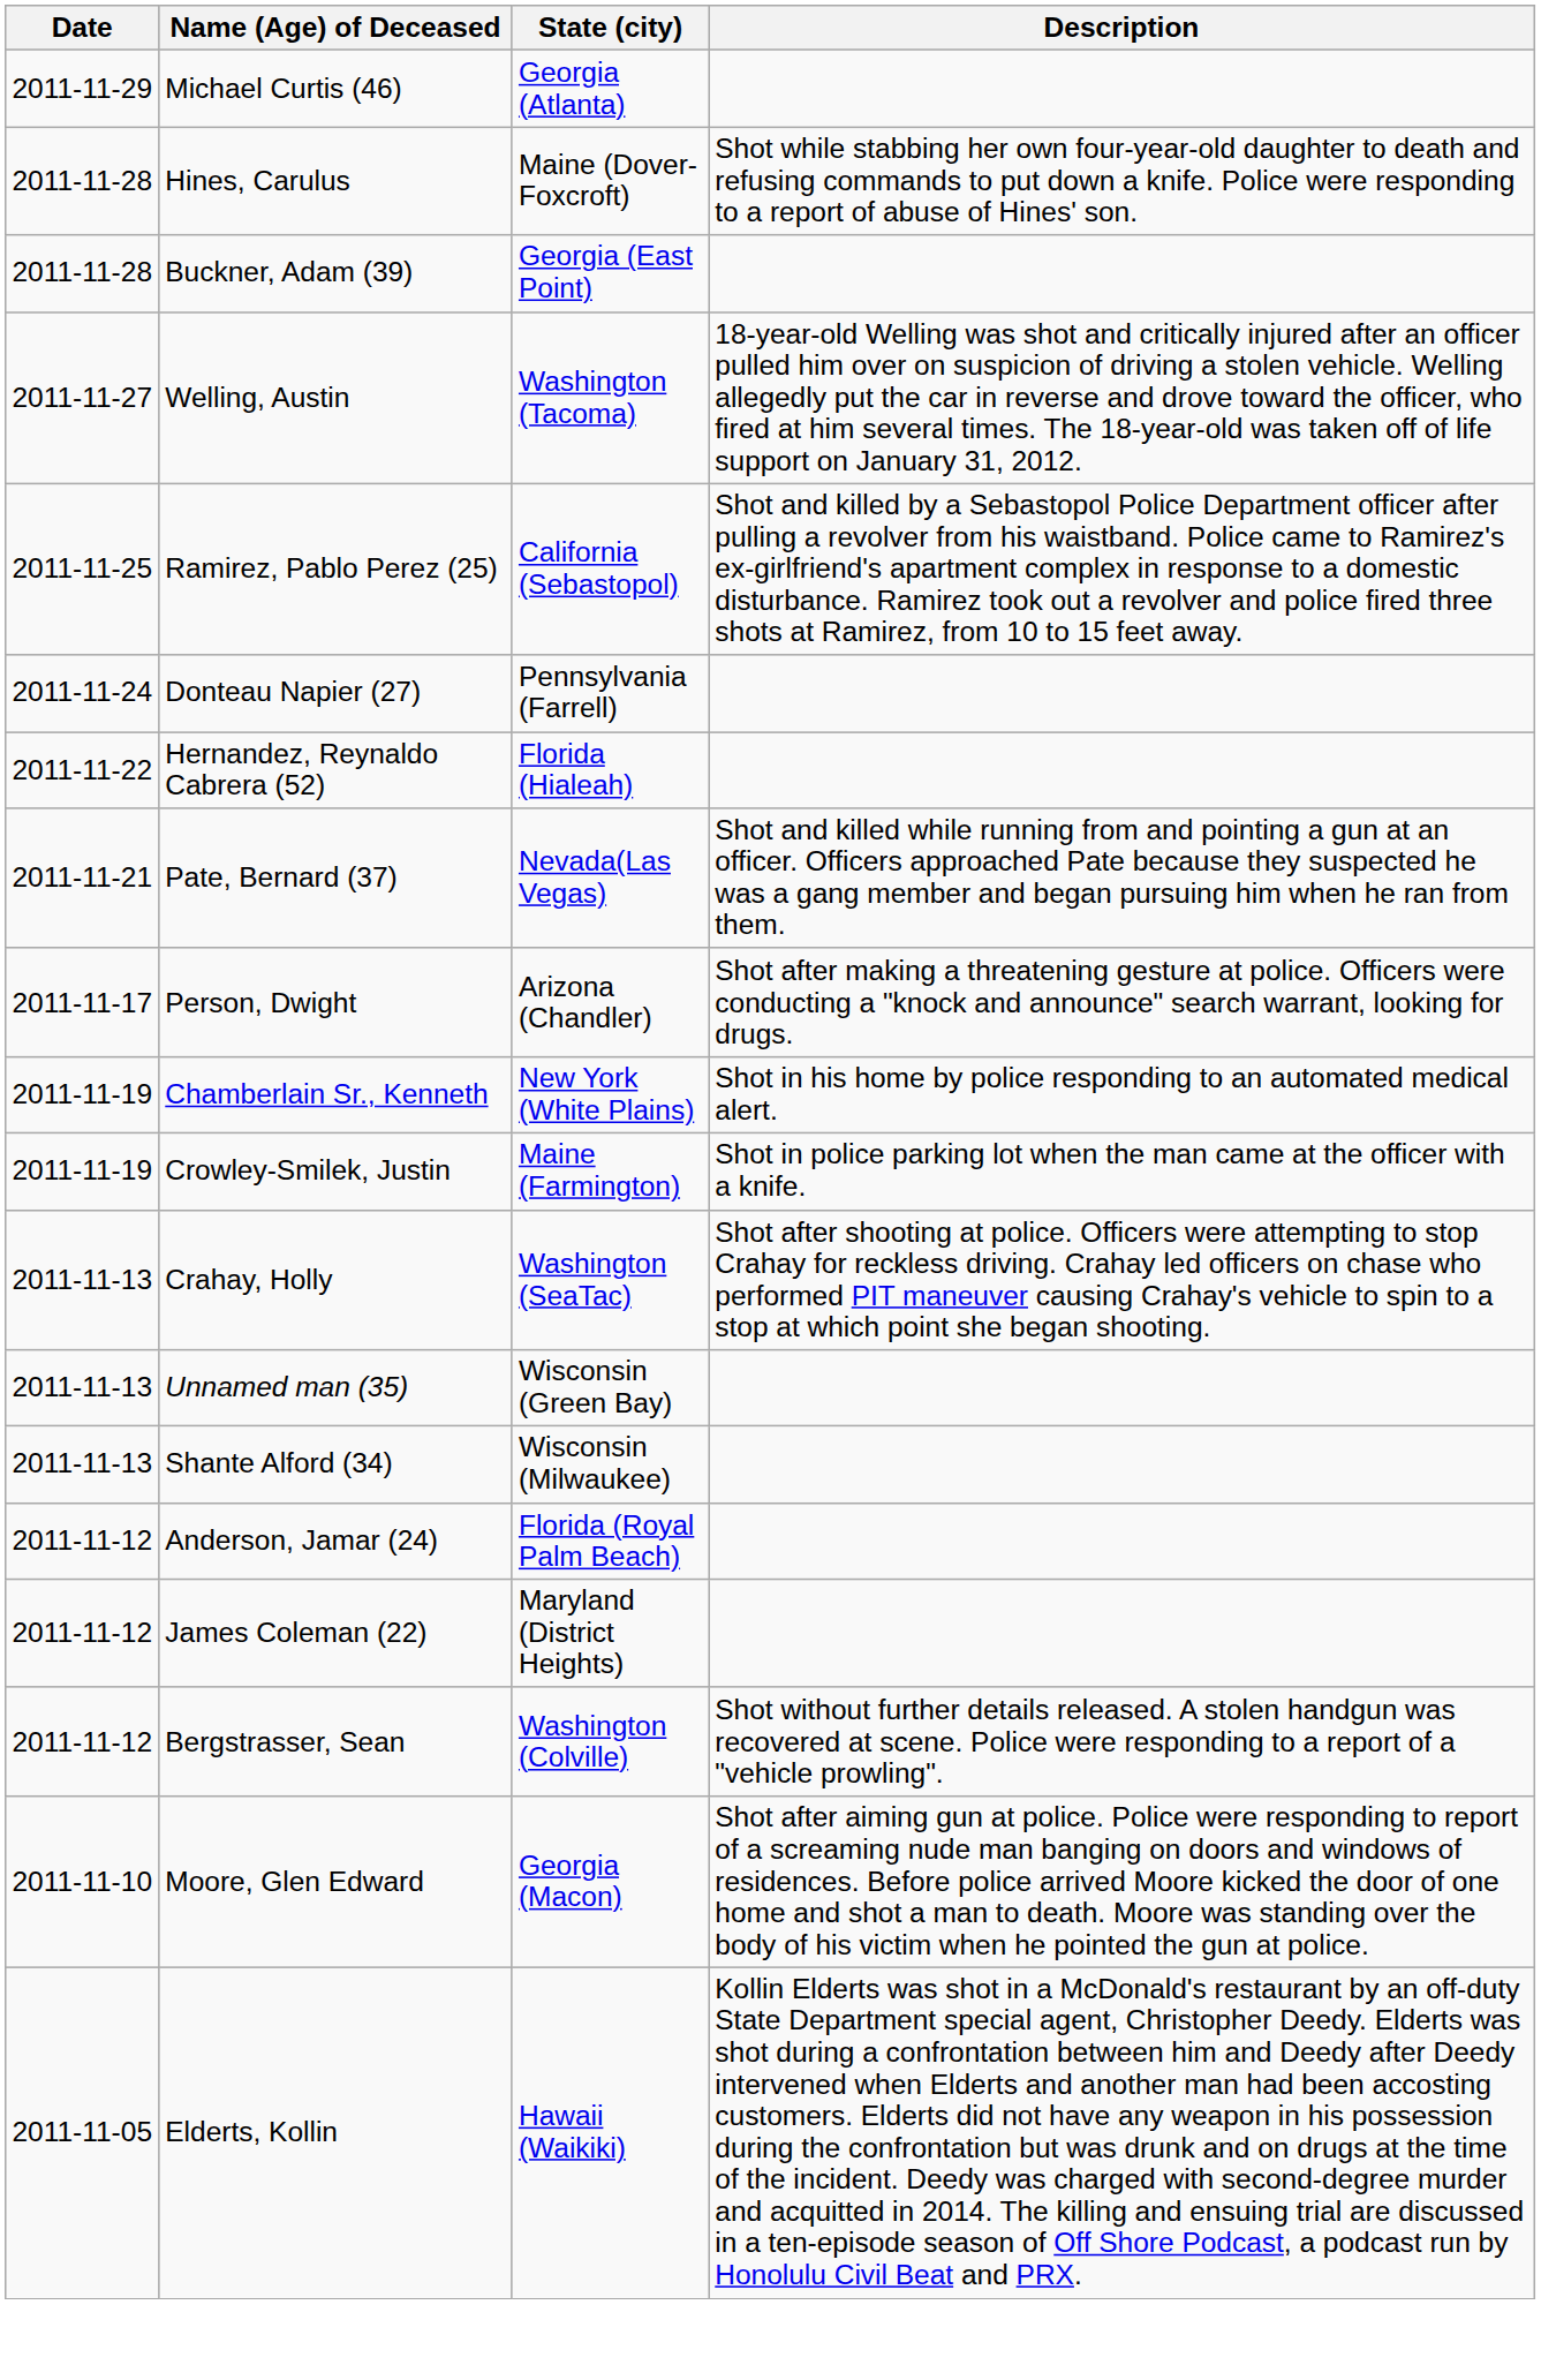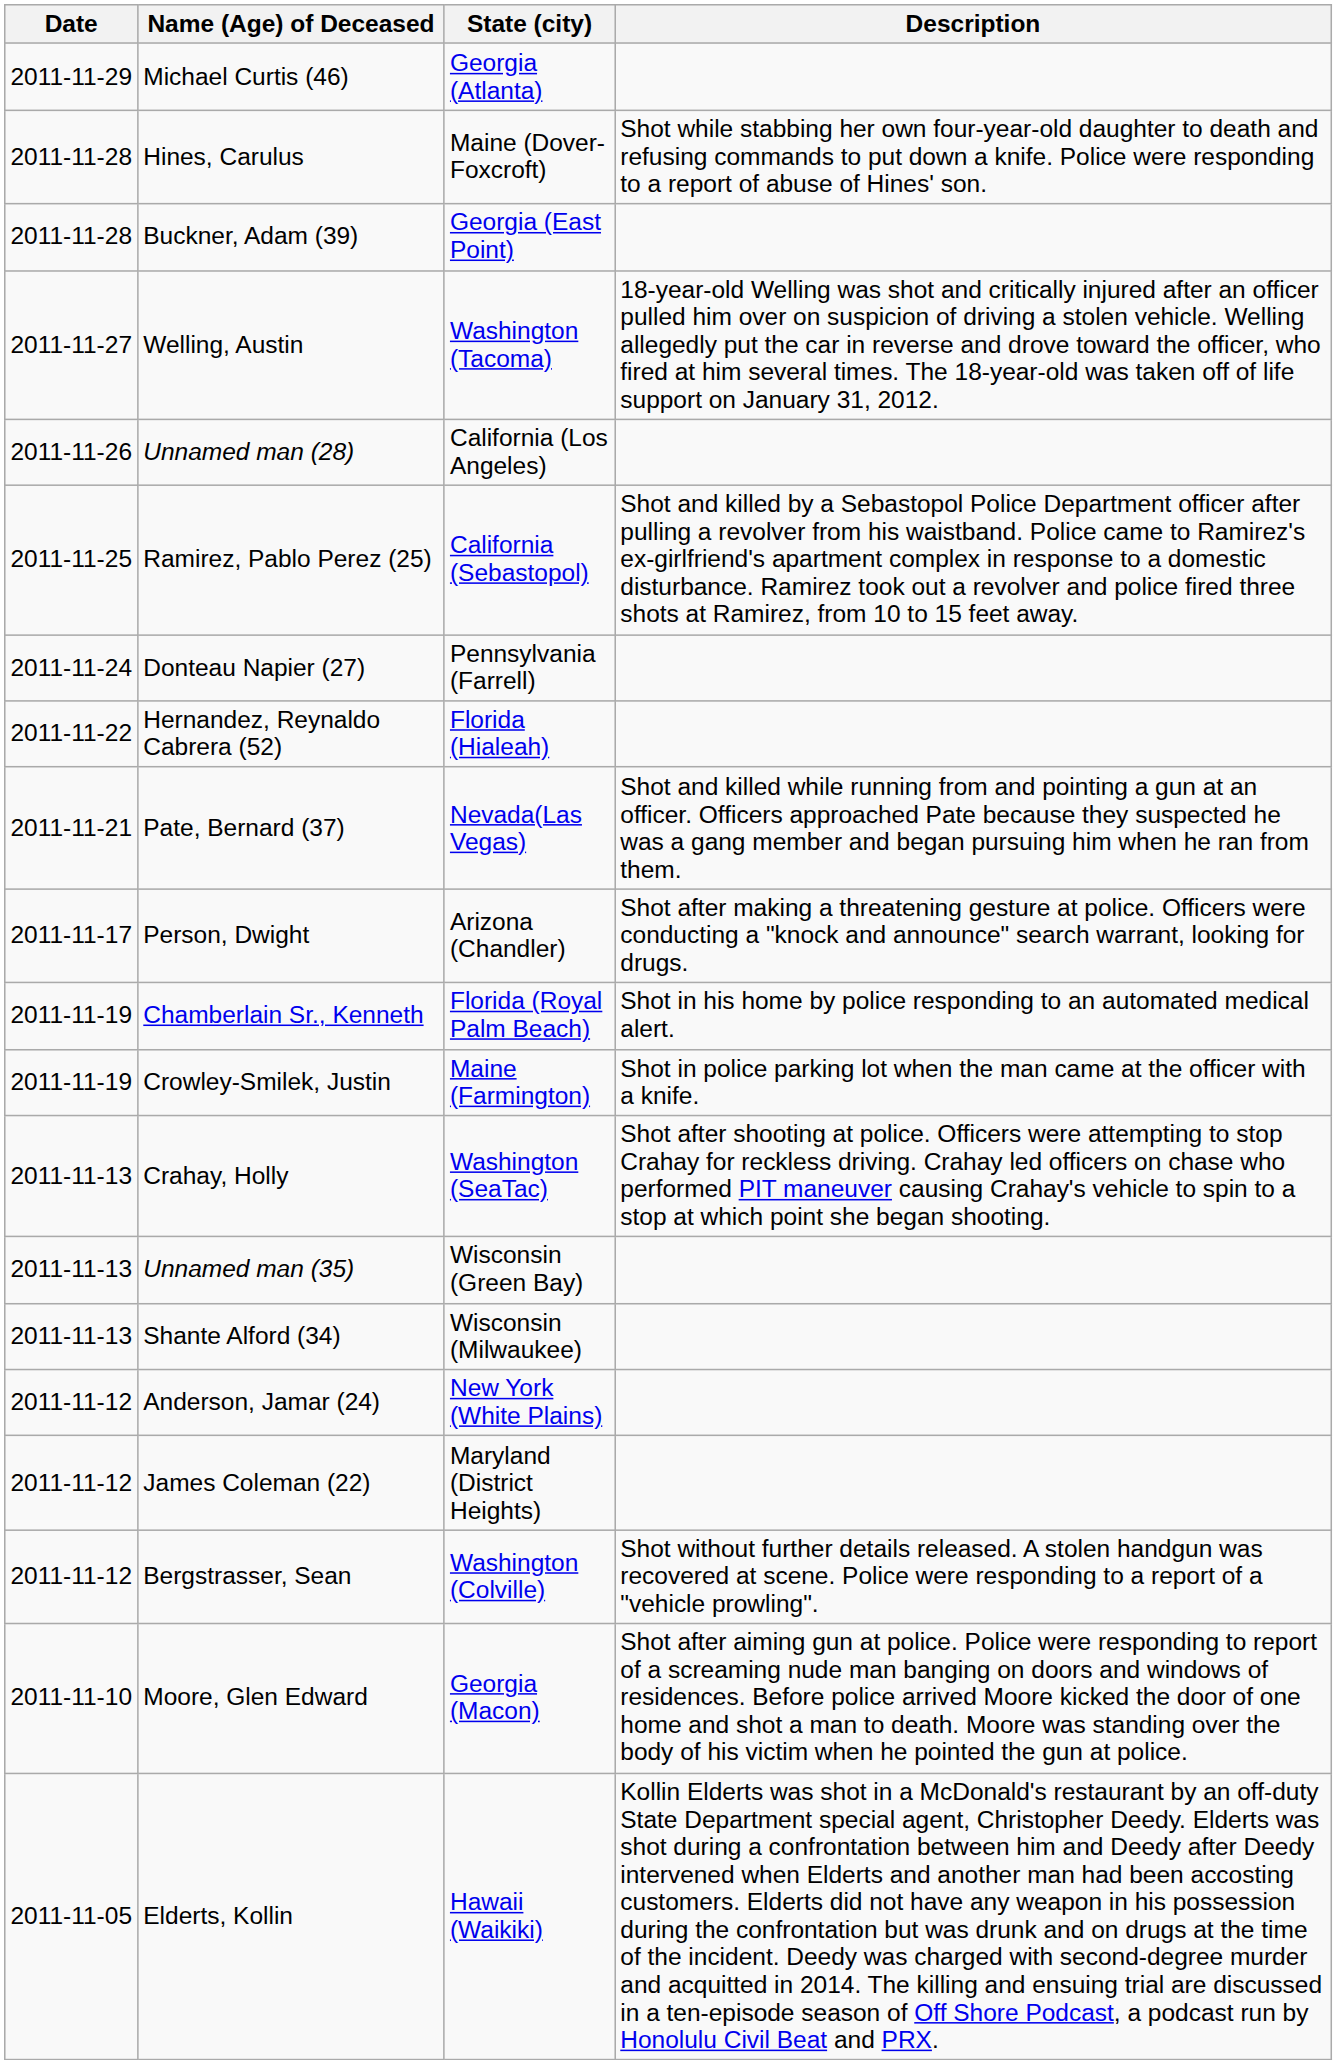 <table class="wikitable sortable" id="killed">
 <tr>
 <th>Date</th>
 <th nowrap>Name (Age) of Deceased</th>
 <th>State (city)</th>
 <th>Description</th>
 </tr>
 <tr>
 <td>2011-11-29</td>
 <td>Michael Curtis (46)</td>
 <td><a href='#'>Georgia (Atlanta)</a></td>
 <td></td>
 </tr>
 <tr>
 <td>2011-11-28</td>
 <td>Hines, Carulus</td>
 <td>Maine (Dover-Foxcroft)</td>
 <td>Shot while stabbing her own four-year-old daughter to death and refusing commands to put down a knife.  Police were responding to a report of abuse of Hines' son.</td>
 </tr>
 <tr>
 <td>2011-11-28</td>
 <td>Buckner, Adam (39)</td>
 <td><a href='#'>Georgia (East Point)</a></td>
 <td></td>
 </tr>
 <tr>
 <td>2011-11-27</td>
 <td>Welling, Austin</td>
 <td><a href='#'>Washington (Tacoma)</a></td>
 <td>18-year-old Welling was shot and critically injured after an officer pulled him over on suspicion of driving a stolen vehicle. Welling allegedly put the car in reverse and drove toward the officer, who fired at him several times. The 18-year-old was taken off of life support on January 31, 2012.</td>
+</tr>
+<tr>
+<td>2011-11-26</td>
+<td><em>Unnamed man (28)</em></td>
+<td>California (Los Angeles)</td>
+<td></td>
 </tr>
 <tr>
 <td>2011-11-25</td>
 <td>Ramirez, Pablo Perez (25)</td>
 <td><a href='#'>California (Sebastopol)</a></td>
 <td>Shot and killed by  a Sebastopol Police Department officer after pulling a revolver from his waistband. Police came to Ramirez's ex-girlfriend's apartment complex in response to a domestic disturbance. Ramirez took out a revolver and police fired three shots at Ramirez, from 10 to 15 feet away.</td>
 </tr>
 <tr>
 <td>2011-11-24</td>
 <td>Donteau Napier (27)</td>
 <td>Pennsylvania (Farrell)</td>
 <td></td>
 </tr>
 <tr>
 <td>2011-11-22</td>
 <td>Hernandez, Reynaldo Cabrera (52)</td>
 <td><a href='#'>Florida (Hialeah)</a></td>
 <td></td>
 </tr>
 <tr>
 <td>2011-11-21</td>
 <td>Pate, Bernard (37)</td>
 <td><a href='#'>Nevada(Las Vegas)</a></td>
 <td>Shot and killed while running from and pointing a gun at an officer. Officers approached Pate because they suspected he was a gang member and began pursuing him when he ran from them.</td>
 </tr>
 <tr>
 <td>2011-11-17</td>
 <td>Person, Dwight</td>
 <td>Arizona (Chandler)</td>
 <td>Shot after making a threatening gesture at police.  Officers were conducting a "knock and announce" search warrant, looking for drugs.</td>
 </tr>
 <tr>
 <td>2011-11-19</td>
 <td><a href='#'>Chamberlain Sr., Kenneth</a></td>
-<td><a href='#'>New York (White Plains)</a></td>
+<td><a href='#'>Florida (Royal Palm Beach)</a></td>
 <td>Shot in his home by police responding to an automated medical alert.</td>
 </tr>
 <tr>
 <td>2011-11-19</td>
 <td>Crowley-Smilek, Justin</td>
 <td><a href='#'>Maine (Farmington)</a></td>
 <td>Shot in police parking lot when the man came at the officer with a knife.</td>
 </tr>
 <tr>
 <td nowrap>2011-11-13</td>
 <td>Crahay, Holly</td>
 <td><a href='#'>Washington (SeaTac)</a></td>
 <td>Shot after shooting at police.  Officers were attempting to stop Crahay for reckless driving.   Crahay led officers on chase who performed <a href='#'>PIT maneuver</a> causing Crahay's vehicle to spin to a stop at which point she began shooting.</td>
 </tr>
 <tr>
 <td>2011-11-13</td>
 <td><em>Unnamed man (35)</em></td>
 <td>Wisconsin (Green Bay)</td>
 <td></td>
 </tr>
 <tr>
 <td>2011-11-13</td>
 <td>Shante Alford (34)</td>
 <td>Wisconsin (Milwaukee)</td>
 <td></td>
 </tr>
 <tr>
 <td>2011-11-12</td>
 <td>Anderson, Jamar (24)</td>
-<td><a href='#'>Florida (Royal Palm Beach)</a></td>
+<td><a href='#'>New York (White Plains)</a></td>
 <td></td>
 </tr>
 <tr>
 <td>2011-11-12</td>
 <td>James Coleman (22)</td>
 <td>Maryland (District Heights)</td>
 <td></td>
 </tr>
 <tr>
 <td nowrap="">2011-11-12</td>
 <td>Bergstrasser, Sean</td>
 <td><a href='#'>Washington (Colville)</a></td>
 <td>Shot without further details released.  A stolen handgun was recovered at scene.  Police were responding to a report of a "vehicle prowling".</td>
 </tr>
 <tr>
 <td nowrap="">2011-11-10</td>
 <td>Moore, Glen Edward</td>
 <td><a href='#'>Georgia (Macon)</a></td>
 <td>Shot after aiming gun at police.  Police were responding to report of a screaming nude man banging on doors and windows of residences.  Before police arrived Moore kicked the door of one home and shot a man to death.  Moore was standing over the body of his victim when he pointed the gun at police.</td>
 </tr>
 <tr>
 <td nowrap="">2011-11-05</td>
 <td>Elderts, Kollin</td>
 <td><a href='#'>Hawaii (Waikiki)</a></td>
 <td>Kollin Elderts was shot in a McDonald's restaurant by an off-duty  State Department special agent, Christopher Deedy. Elderts was shot during a confrontation between him and Deedy after Deedy intervened when Elderts and another man had been accosting customers. Elderts did not have any weapon in his possession during the confrontation but was drunk and on drugs at the time of the incident. Deedy was charged with second-degree murder and acquitted in 2014. The killing and ensuing trial are discussed in a ten-episode season of <a href='#'>Off Shore Podcast</a>, a podcast run by <a href='#'>Honolulu Civil Beat</a> and <a href='#'>PRX</a>.</td>
 </tr>
 </table>
